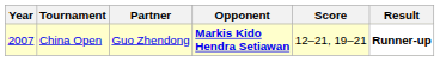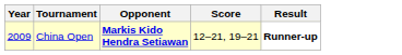 <table class="sortable wikitable" style="font-size: 90%;">
 <tr>
 <th>Year</th>
 <th>Tournament</th>
-<th>Partner</th>
 <th>Opponent</th>
 <th>Score</th>
 <th>Result</th>
 </tr>
 <tr style="background:#FFFFCC">
-<td align="center"><a href='#'>2007</a></td>
+<td align="center"><a href='#'>2009</a></td>
 <td align="left"><a href='#'>China Open</a></td>
-<td align="left"> <a href='#'>Guo Zhendong</a></td>
 <td align="left"><strong> <a href='#'>Markis Kido</a> <br>  <a href='#'>Hendra Setiawan</a></strong></td>
 <td align="left">12–21, 19–21</td>
 <td style="text-align:left; background:white"> <strong>Runner-up</strong></td>
 </tr>
 </table>
